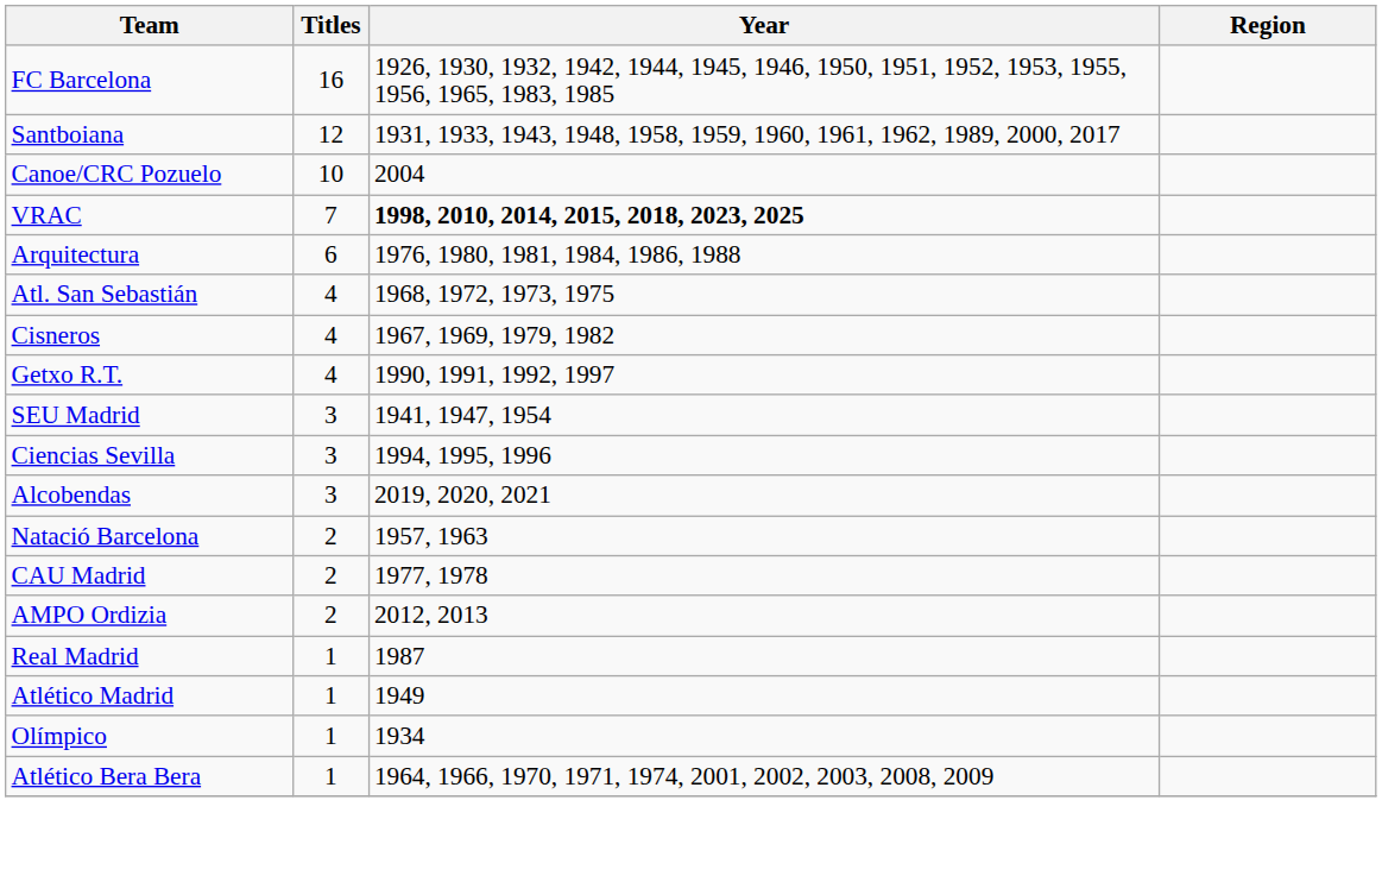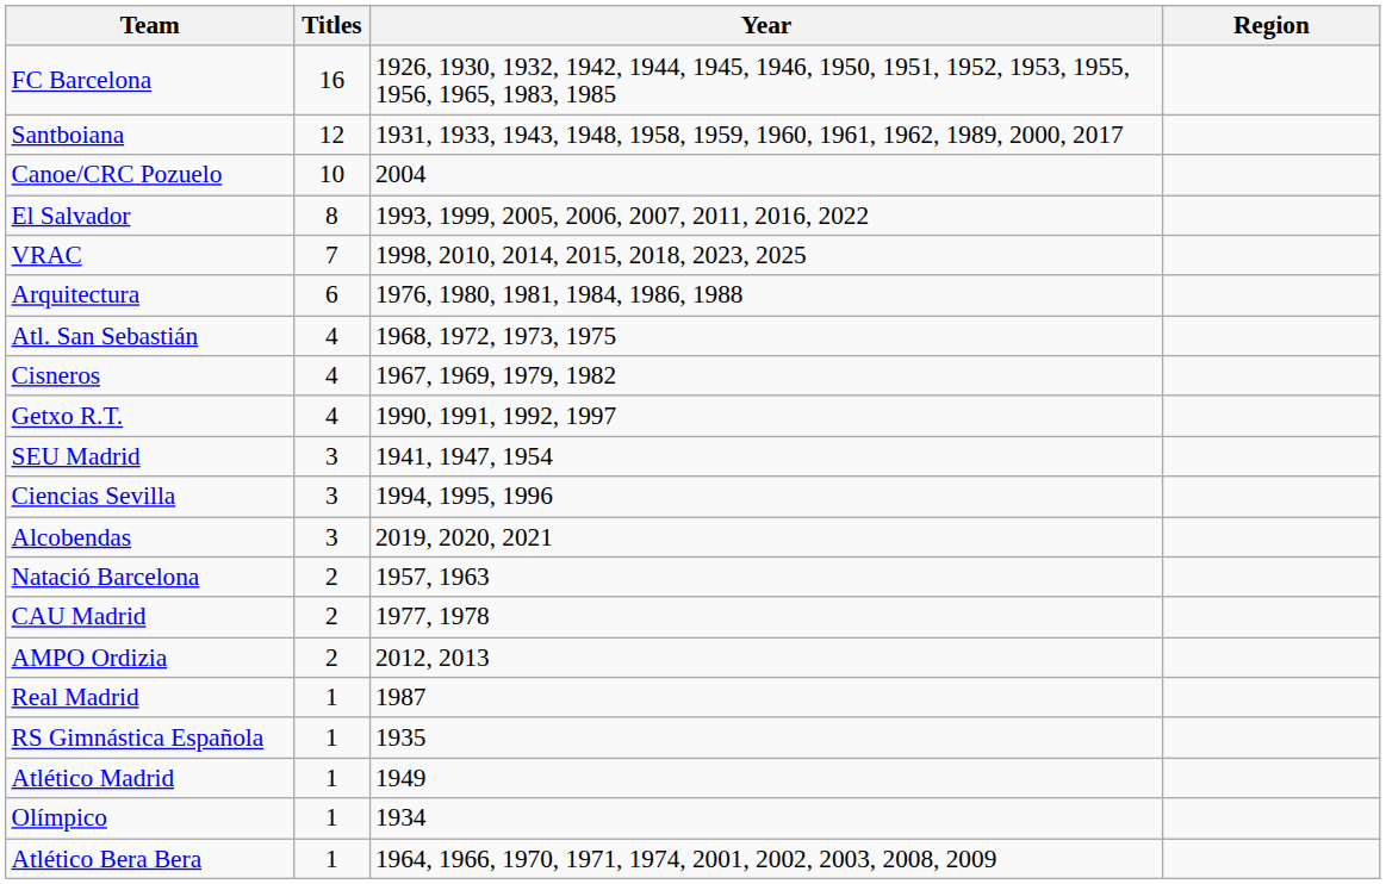 <table class="wikitable">
 <tr style="background-color: #eee;">
 <th width=20%>Team</th>
 <th width=5%>Titles</th>
 <th width=55%>Year</th>
 <th width=15%>Region</th>
 </tr>
 <tr>
 <td align=left><a href='#'>FC Barcelona</a></td>
 <td align=center>16</td>
 <td>1926, 1930, 1932, 1942, 1944, 1945, 1946, 1950, 1951, 1952, 1953, 1955, 1956, 1965, 1983, 1985</td>
 <td align=center></td>
 </tr>
 <tr>
 <td align=left><a href='#'>Santboiana</a></td>
 <td align=center>12</td>
 <td>1931, 1933, 1943, 1948, 1958, 1959, 1960, 1961, 1962, 1989, 2000, 2017</td>
 <td align=center></td>
 </tr>
 <tr>
 <td align=left><a href='#'>Canoe/CRC Pozuelo</a></td>
 <td align=center>10</td>
 <td>2004</td>
 <td align=center></td>
 </tr>
 <tr>
+<td align=left><a href='#'>El Salvador</a></td>
+<td align=center>8</td>
+<td>1993, 1999, 2005, 2006, 2007, 2011, 2016, 2022</td>
+<td align=center></td>
+</tr>
+<tr>
 <td align=left><a href='#'>VRAC</a></td>
 <td align=center>7</td>
-<td><strong>1998, 2010, 2014, 2015, 2018, 2023, 2025</strong></td>
+<td>1998, 2010, 2014, 2015, 2018, 2023, 2025</td>
 <td align=center></td>
 </tr>
 <tr>
 <td align=left><a href='#'>Arquitectura</a></td>
 <td align=center>6</td>
 <td>1976, 1980, 1981, 1984, 1986, 1988</td>
 <td align=center></td>
 </tr>
 <tr>
 <td align=left><a href='#'>Atl. San Sebastián</a></td>
 <td align=center>4</td>
 <td>1968, 1972, 1973, 1975</td>
 <td align=center></td>
 </tr>
 <tr>
 <td align=left><a href='#'>Cisneros</a></td>
 <td align=center>4</td>
 <td>1967, 1969, 1979, 1982</td>
 <td align=center></td>
 </tr>
 <tr>
 <td align=left><a href='#'>Getxo R.T.</a></td>
 <td align=center>4</td>
 <td>1990, 1991, 1992, 1997</td>
 <td align=center></td>
 </tr>
 <tr>
 <td align=left><a href='#'>SEU Madrid</a></td>
 <td align=center>3</td>
 <td>1941, 1947, 1954</td>
 <td align=center></td>
 </tr>
 <tr>
 <td align=left><a href='#'>Ciencias Sevilla</a></td>
 <td align=center>3</td>
 <td>1994, 1995, 1996</td>
 <td align=center></td>
 </tr>
 <tr>
 <td align=left><a href='#'>Alcobendas</a></td>
 <td align=center>3</td>
 <td>2019, 2020, 2021</td>
 <td align=center></td>
 </tr>
 <tr>
 <td align=left><a href='#'>Natació Barcelona</a></td>
 <td align=center>2</td>
 <td>1957, 1963</td>
 <td align=center></td>
 </tr>
 <tr>
 <td align=left><a href='#'>CAU Madrid</a></td>
 <td align=center>2</td>
 <td>1977, 1978</td>
 <td align=center></td>
 </tr>
 <tr>
 <td align=left><a href='#'>AMPO Ordizia</a></td>
 <td align=center>2</td>
 <td>2012, 2013</td>
 <td align=center></td>
 </tr>
 <tr>
 <td align=left><a href='#'>Real Madrid</a></td>
 <td align=center>1</td>
 <td>1987</td>
 <td align=center></td>
 </tr>
 <tr>
+<td align=left><a href='#'>RS Gimnástica Española</a></td>
+<td align=center>1</td>
+<td>1935</td>
+<td align=center></td>
+</tr>
+<tr>
 <td align=left><a href='#'>Atlético Madrid</a></td>
 <td align=center>1</td>
 <td>1949</td>
 <td align=center></td>
 </tr>
 <tr>
 <td align=left><a href='#'>Olímpico</a></td>
 <td align=center>1</td>
 <td>1934</td>
 <td align=center></td>
 </tr>
 <tr>
 <td align=left><a href='#'>Atlético Bera Bera</a></td>
 <td align=center>1</td>
 <td>1964, 1966, 1970, 1971, 1974, 2001, 2002, 2003, 2008, 2009</td>
 <td align=center></td>
 </tr>
 <tr>
 </tr>
 </table>
